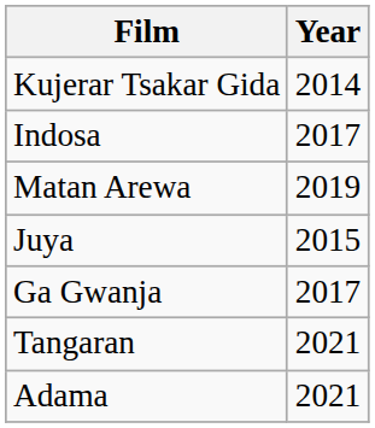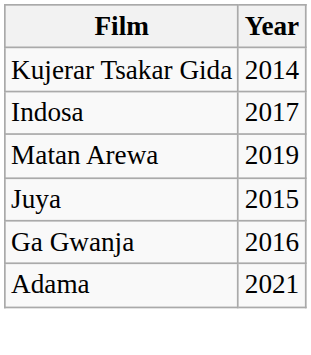 <table class="wikitable">
 <tr>
 <th>Film</th>
 <th>Year</th>
 </tr>
 <tr>
 <td>Kujerar Tsakar Gida</td>
 <td>2014</td>
 </tr>
 <tr>
 <td>Indosa</td>
 <td>2017</td>
 </tr>
 <tr>
 <td>Matan Arewa</td>
 <td>2019</td>
 </tr>
 <tr>
 <td>Juya</td>
 <td>2015</td>
 </tr>
 <tr>
 <td>Ga Gwanja</td>
-<td>2017</td>
-</tr>
-<tr>
-<td>Tangaran</td>
-<td>2021</td>
+<td>2016</td>
 </tr>
 <tr>
 <td>Adama</td>
 <td>2021</td>
 </tr>
 </table>
